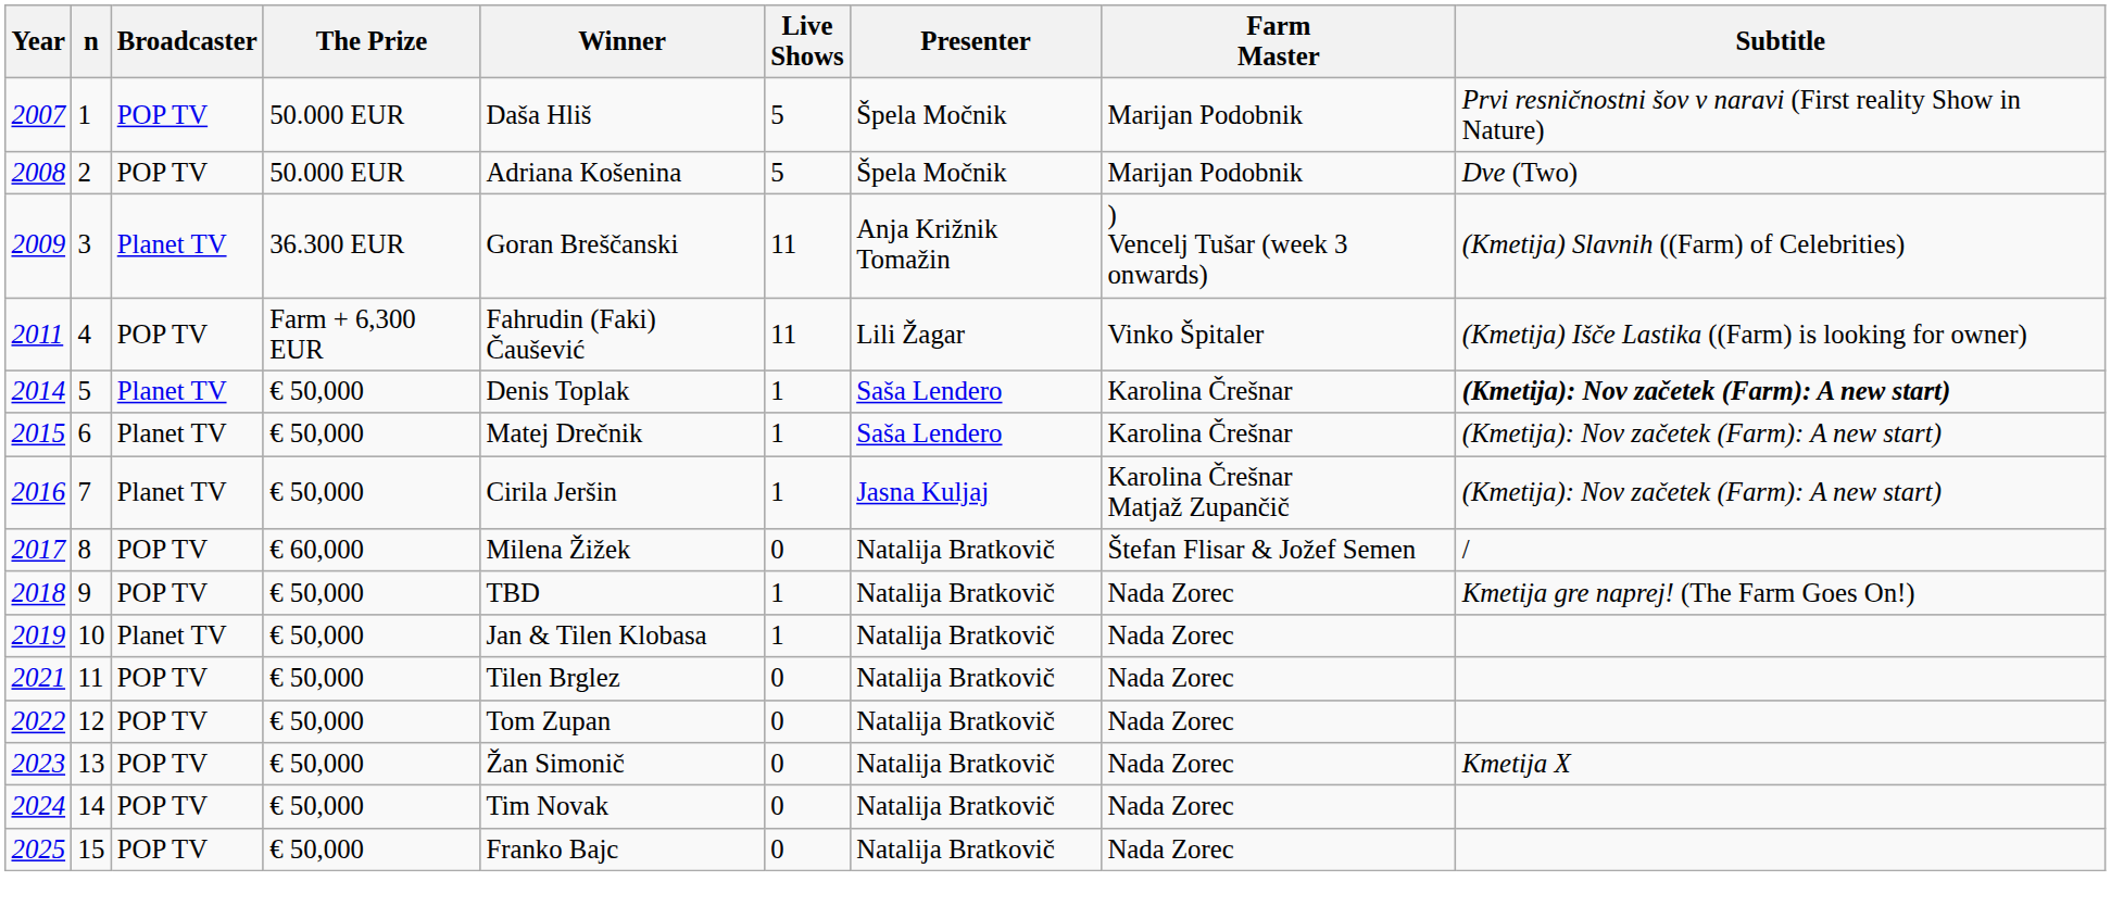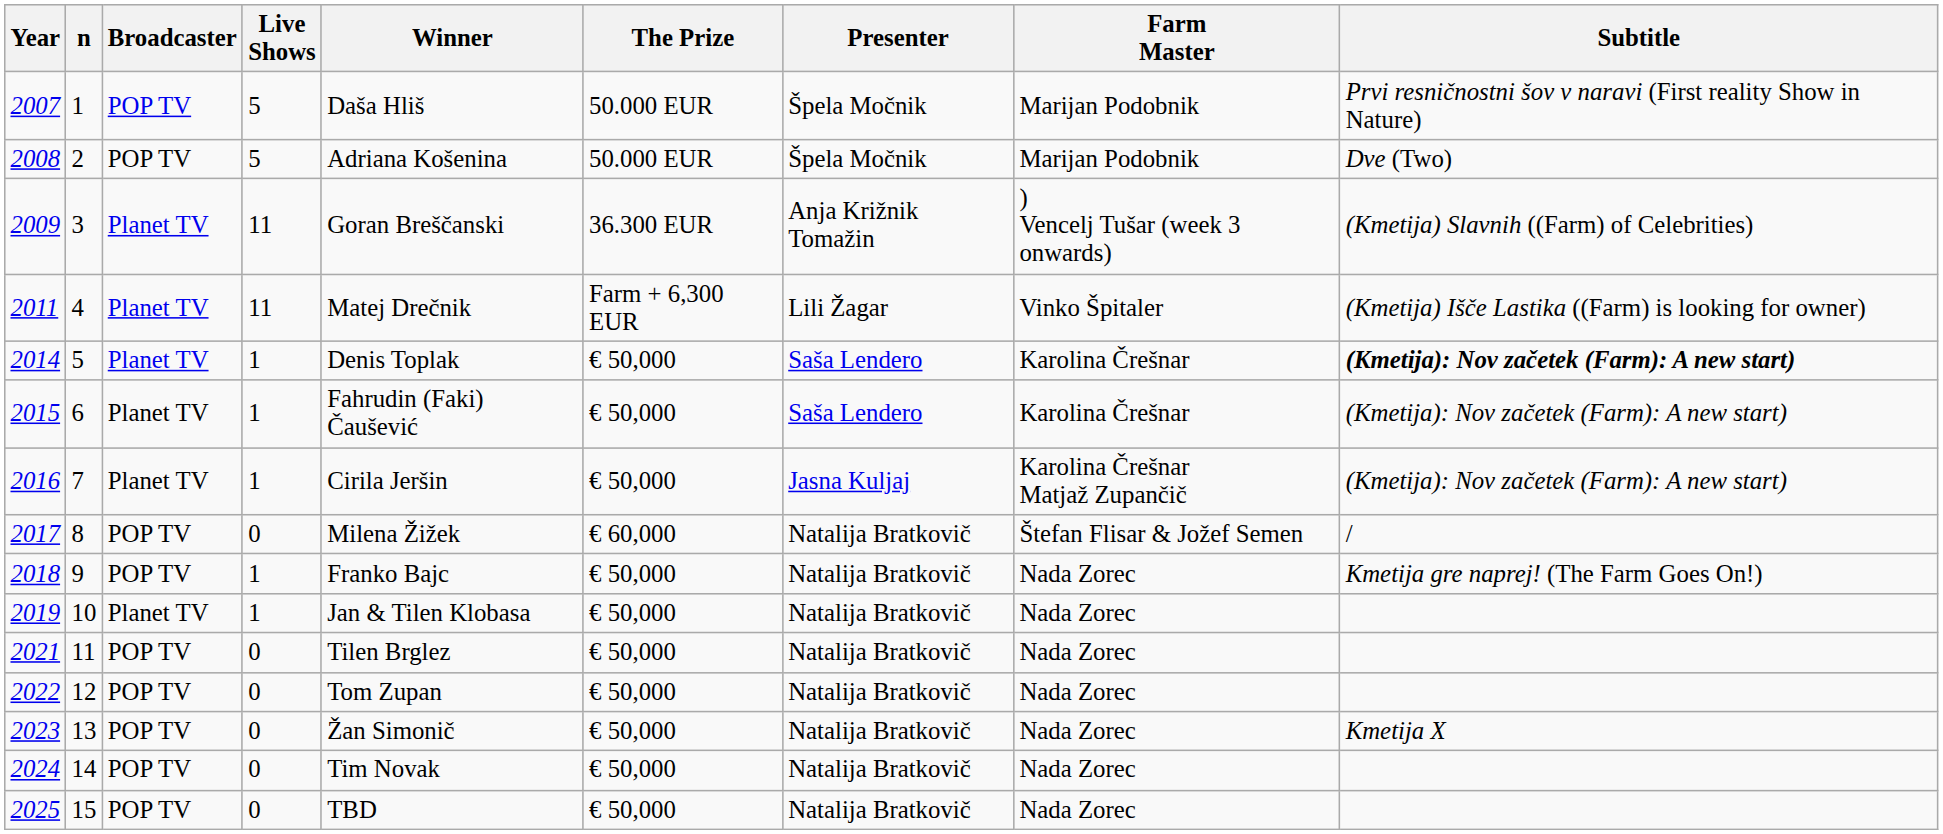 <table class="wikitable">
 <tr>
 <th>Year</th>
 <th>n</th>
 <th>Broadcaster</th>
+<th>Live<br>Shows</th>
+<th>Winner</th>
 <th>The Prize</th>
-<th>Winner</th>
-<th>Live<br>Shows</th>
 <th>Presenter</th>
 <th>Farm<br>Master</th>
 <th>Subtitle</th>
 </tr>
 <tr>
 <td><em><a href='#'>2007</a></em></td>
 <td>1</td>
 <td><a href='#'>POP TV</a></td>
+<td>5</td>
+<td>Daša Hliš</td>
 <td>50.000 EUR</td>
-<td>Daša Hliš</td>
-<td>5</td>
 <td>Špela Močnik</td>
 <td>Marijan Podobnik</td>
 <td><em>Prvi resničnostni šov v naravi</em> (First reality Show in Nature)</td>
 </tr>
 <tr>
 <td><em><a href='#'>2008</a></em></td>
 <td>2</td>
 <td>POP TV</td>
+<td>5</td>
+<td>Adriana Košenina</td>
 <td>50.000 EUR</td>
-<td>Adriana Košenina</td>
-<td>5</td>
 <td>Špela Močnik</td>
 <td>Marijan Podobnik</td>
 <td><em>Dve</em> (Two)</td>
 </tr>
 <tr>
 <td><em><a href='#'>2009</a></em></td>
 <td>3</td>
 <td><a href='#'>Planet TV</a></td>
+<td>11</td>
+<td>Goran Breščanski</td>
 <td>36.300 EUR</td>
-<td>Goran Breščanski</td>
-<td>11</td>
 <td>Anja Križnik Tomažin</td>
 <td>)<br>Vencelj Tušar (week 3 onwards)</td>
 <td><em>(Kmetija) Slavnih</em> ((Farm) of Celebrities)</td>
 </tr>
 <tr>
 <td><em><a href='#'>2011</a></em></td>
 <td>4</td>
-<td>POP TV</td>
+<td><a href='#'>Planet TV</a></td>
+<td>11</td>
+<td>Matej Drečnik</td>
 <td>Farm + 6,300 EUR</td>
-<td>Fahrudin (Faki) Čaušević</td>
-<td>11</td>
 <td>Lili Žagar</td>
 <td>Vinko Špitaler</td>
 <td><em>(Kmetija) Išče Lastika</em> ((Farm) is looking for owner)</td>
 </tr>
 <tr>
 <td><em><a href='#'>2014</a></em></td>
 <td>5</td>
 <td><a href='#'>Planet TV</a></td>
+<td>1</td>
+<td>Denis Toplak</td>
 <td>€ 50,000</td>
-<td>Denis Toplak</td>
-<td>1</td>
 <td><a href='#'>Saša Lendero</a></td>
 <td>Karolina Črešnar</td>
 <td><strong><em>(Kmetija): Nov začetek</em> <em>(Farm): A new start)</em></strong></td>
 </tr>
 <tr>
 <td><em><a href='#'>2015</a></em></td>
 <td>6</td>
 <td>Planet TV</td>
+<td>1</td>
+<td>Fahrudin (Faki) Čaušević</td>
 <td>€ 50,000</td>
-<td>Matej Drečnik</td>
-<td>1</td>
 <td><a href='#'>Saša Lendero</a></td>
 <td>Karolina Črešnar</td>
 <td><em>(Kmetija): Nov začetek</em> <em>(Farm): A new start)</em></td>
 </tr>
 <tr>
 <td><em><a href='#'>2016</a></em></td>
 <td>7</td>
 <td>Planet TV</td>
+<td>1</td>
+<td>Cirila Jeršin</td>
 <td>€ 50,000</td>
-<td>Cirila Jeršin</td>
-<td>1</td>
 <td><a href='#'>Jasna Kuljaj</a></td>
 <td>Karolina Črešnar<br>Matjaž Zupančič</td>
 <td><em>(Kmetija): Nov začetek</em> <em>(Farm): A new start)</em></td>
 </tr>
 <tr>
 <td><em><a href='#'>2017</a></em></td>
 <td>8</td>
 <td>POP TV</td>
+<td>0</td>
+<td>Milena Žižek</td>
 <td>€ 60,000</td>
-<td>Milena Žižek</td>
-<td>0</td>
 <td>Natalija Bratkovič</td>
 <td>Štefan Flisar & Jožef Semen</td>
 <td>/</td>
 </tr>
 <tr>
 <td><em><a href='#'>2018</a></em></td>
 <td>9</td>
 <td>POP TV</td>
+<td>1</td>
+<td>Franko Bajc</td>
 <td>€ 50,000</td>
-<td>TBD</td>
-<td>1</td>
 <td>Natalija Bratkovič</td>
 <td>Nada Zorec</td>
 <td><em>Kmetija gre naprej!</em> (The Farm Goes On!)</td>
 </tr>
 <tr>
 <td><em><a href='#'>2019</a></em></td>
 <td>10</td>
 <td>Planet TV</td>
+<td>1</td>
+<td>Jan & Tilen Klobasa</td>
 <td>€ 50,000</td>
-<td>Jan & Tilen Klobasa</td>
-<td>1</td>
 <td>Natalija Bratkovič</td>
 <td>Nada Zorec</td>
 <td></td>
 </tr>
 <tr>
 <td><em><a href='#'>2021</a></em></td>
 <td>11</td>
 <td>POP TV</td>
+<td>0</td>
+<td>Tilen Brglez</td>
 <td>€ 50,000</td>
-<td>Tilen Brglez</td>
-<td>0</td>
 <td>Natalija Bratkovič</td>
 <td>Nada Zorec</td>
 <td></td>
 </tr>
 <tr>
 <td><em><a href='#'>2022</a></em></td>
 <td>12</td>
 <td>POP TV</td>
+<td>0</td>
+<td>Tom Zupan</td>
 <td>€ 50,000</td>
-<td>Tom Zupan</td>
-<td>0</td>
 <td>Natalija Bratkovič</td>
 <td>Nada Zorec</td>
 <td></td>
 </tr>
 <tr>
 <td><em> <a href='#'>2023</a></em></td>
 <td>13</td>
 <td>POP TV</td>
+<td>0</td>
+<td>Žan Simonič</td>
 <td>€ 50,000</td>
-<td>Žan Simonič</td>
-<td>0</td>
 <td>Natalija Bratkovič</td>
 <td>Nada Zorec</td>
 <td><em>Kmetija X</em></td>
 </tr>
 <tr>
 <td><em> <a href='#'>2024</a></em></td>
 <td>14</td>
 <td>POP TV</td>
+<td>0</td>
+<td>Tim Novak</td>
 <td>€ 50,000</td>
-<td>Tim Novak</td>
-<td>0</td>
 <td>Natalija Bratkovič</td>
 <td>Nada Zorec</td>
 <td></td>
 </tr>
 <tr>
 <td><em> <a href='#'>2025</a></em></td>
 <td>15</td>
 <td>POP TV</td>
+<td>0</td>
+<td>TBD</td>
 <td>€ 50,000</td>
-<td>Franko Bajc</td>
-<td>0</td>
 <td>Natalija Bratkovič</td>
 <td>Nada Zorec</td>
 <td></td>
 </tr>
 </table>
